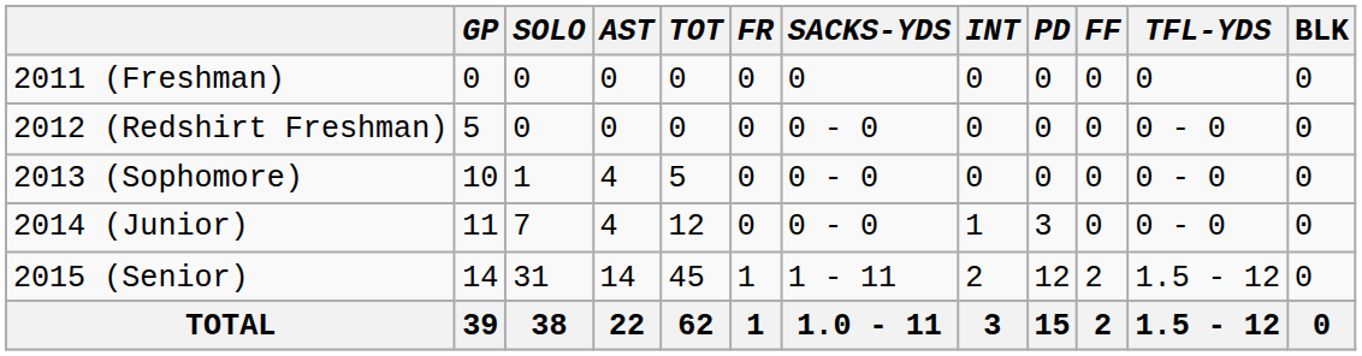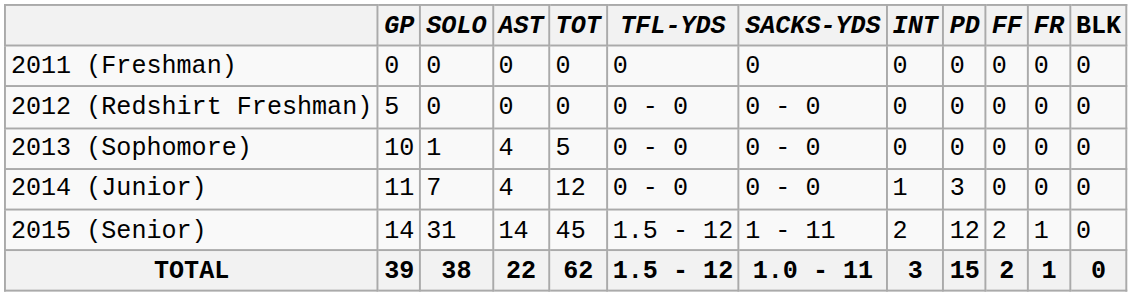 <table class="wikitable">
 <tr>
 <th></th>
 <th><em>GP</em></th>
 <th><em>SOLO</em></th>
 <th><em>AST</em></th>
 <th><em>TOT</em></th>
-<th><em>FR</em></th>
+<th><em>TFL-YDS</em></th>
 <th><em>SACKS-YDS</em></th>
 <th><em>INT</em></th>
 <th><em>PD</em></th>
 <th><em>FF</em></th>
-<th><em>TFL-YDS</em></th>
+<th><em>FR</em></th>
 <th>BLK</th>
 </tr>
 <tr>
 <td>2011 (Freshman)</td>
 <td>0</td>
 <td>0</td>
 <td>0</td>
 <td>0</td>
 <td>0</td>
 <td>0</td>
 <td>0</td>
 <td>0</td>
 <td>0</td>
 <td>0</td>
 <td>0</td>
 </tr>
 <tr>
 <td>2012 (Redshirt Freshman)</td>
 <td>5</td>
 <td>0</td>
 <td>0</td>
 <td>0</td>
-<td>0</td>
+<td>0 - 0</td>
 <td>0 - 0</td>
 <td>0</td>
 <td>0</td>
 <td>0</td>
-<td>0 - 0</td>
+<td>0</td>
 <td>0</td>
 </tr>
 <tr>
 <td>2013 (Sophomore)</td>
 <td>10</td>
 <td>1</td>
 <td>4</td>
 <td>5</td>
-<td>0</td>
+<td>0 - 0</td>
 <td>0 - 0</td>
 <td>0</td>
 <td>0</td>
 <td>0</td>
-<td>0 - 0</td>
+<td>0</td>
 <td>0</td>
 </tr>
 <tr>
 <td>2014 (Junior)</td>
 <td>11</td>
 <td>7</td>
 <td>4</td>
 <td>12</td>
-<td>0</td>
+<td>0 - 0</td>
 <td>0 - 0</td>
 <td>1</td>
 <td>3</td>
 <td>0</td>
-<td>0 - 0</td>
+<td>0</td>
 <td>0</td>
 </tr>
 <tr>
 <td>2015 (Senior)</td>
 <td>14</td>
 <td>31</td>
 <td>14</td>
 <td>45</td>
-<td>1</td>
+<td>1.5 - 12</td>
 <td>1 - 11</td>
 <td>2</td>
 <td>12</td>
 <td>2</td>
-<td>1.5 - 12</td>
+<td>1</td>
 <td>0</td>
 </tr>
 <tr>
 <th>TOTAL</th>
 <th>39</th>
 <th>38</th>
 <th>22</th>
 <th>62</th>
-<th>1</th>
+<th>1.5 - 12</th>
 <th>1.0 - 11</th>
 <th>3</th>
 <th>15</th>
 <th>2</th>
-<th>1.5 - 12</th>
+<th>1</th>
 <th>0</th>
 </tr>
 </table>
